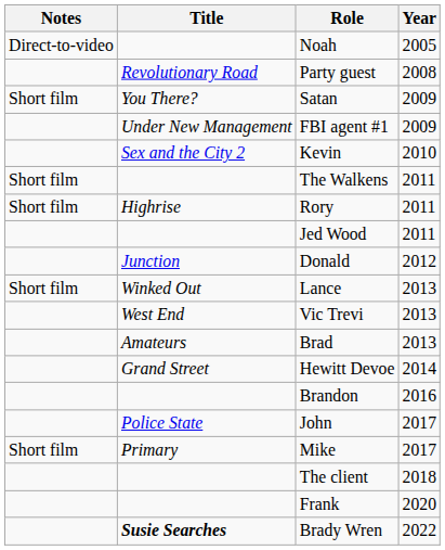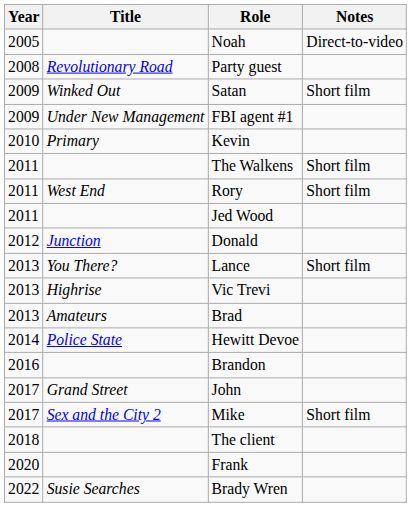 <table class="wikitable sortable">
 <tr>
-<th class="unsortable">Notes</th>
+<th>Year</th>
 <th>Title</th>
 <th>Role</th>
-<th>Year</th>
+<th class="unsortable">Notes</th>
 </tr>
 <tr>
-<td>Direct-to-video</td>
+<td>2005</td>
 <td><em></em></td>
 <td>Noah</td>
-<td>2005</td>
+<td>Direct-to-video</td>
 </tr>
 <tr>
-<td></td>
+<td>2008</td>
 <td><em><a href='#'>Revolutionary Road</a></em></td>
 <td>Party guest</td>
-<td>2008</td>
+<td></td>
 </tr>
 <tr>
+<td>2009</td>
+<td><em>Winked Out</em></td>
+<td>Satan</td>
 <td>Short film</td>
-<td><em>You There?</em></td>
-<td>Satan</td>
-<td>2009</td>
 </tr>
 <tr>
-<td></td>
+<td>2009</td>
 <td><em>Under New Management</em></td>
 <td>FBI agent #1</td>
-<td>2009</td>
+<td></td>
 </tr>
 <tr>
+<td>2010</td>
+<td><em>Primary</em></td>
+<td>Kevin</td>
 <td></td>
-<td><em><a href='#'>Sex and the City 2</a></em></td>
-<td>Kevin</td>
-<td>2010</td>
 </tr>
 <tr>
-<td>Short film</td>
+<td>2011</td>
 <td><em></em></td>
 <td>The Walkens</td>
-<td>2011</td>
+<td>Short film</td>
 </tr>
 <tr>
+<td>2011</td>
+<td><em>West End</em></td>
+<td>Rory</td>
 <td>Short film</td>
-<td><em>Highrise</em></td>
-<td>Rory</td>
-<td>2011</td>
 </tr>
 <tr>
-<td></td>
+<td>2011</td>
 <td><em></em></td>
 <td>Jed Wood</td>
-<td>2011</td>
+<td></td>
 </tr>
 <tr>
-<td></td>
+<td>2012</td>
 <td><em><a href='#'>Junction</a></em></td>
 <td>Donald</td>
-<td>2012</td>
+<td></td>
 </tr>
 <tr>
+<td>2013</td>
+<td><em>You There?</em></td>
+<td>Lance</td>
 <td>Short film</td>
-<td><em>Winked Out</em></td>
-<td>Lance</td>
-<td>2013</td>
 </tr>
 <tr>
+<td>2013</td>
+<td><em>Highrise</em></td>
+<td>Vic Trevi</td>
 <td></td>
-<td><em>West End</em></td>
-<td>Vic Trevi</td>
-<td>2013</td>
 </tr>
 <tr>
-<td></td>
+<td>2013</td>
 <td><em>Amateurs</em></td>
 <td>Brad</td>
-<td>2013</td>
+<td></td>
 </tr>
 <tr>
+<td>2014</td>
+<td><em><a href='#'>Police State</a></em></td>
+<td>Hewitt Devoe</td>
 <td></td>
-<td><em>Grand Street</em></td>
-<td>Hewitt Devoe</td>
-<td>2014</td>
 </tr>
 <tr>
-<td></td>
+<td>2016</td>
 <td><em></em></td>
 <td>Brandon</td>
-<td>2016</td>
+<td></td>
 </tr>
 <tr>
+<td>2017</td>
+<td><em>Grand Street</em></td>
+<td>John</td>
 <td></td>
-<td><em><a href='#'>Police State</a></em></td>
-<td>John</td>
-<td>2017</td>
 </tr>
 <tr>
+<td>2017</td>
+<td><em><a href='#'>Sex and the City 2</a></em></td>
+<td>Mike</td>
 <td>Short film</td>
-<td><em>Primary</em></td>
-<td>Mike</td>
-<td>2017</td>
 </tr>
 <tr>
-<td></td>
+<td>2018</td>
 <td><em></em></td>
 <td>The client</td>
-<td>2018</td>
+<td></td>
 </tr>
 <tr>
-<td></td>
+<td>2020</td>
 <td><em></em></td>
 <td>Frank</td>
-<td>2020</td>
+<td></td>
 </tr>
 <tr>
+<td>2022</td>
+<td><em>Susie Searches</em></td>
+<td>Brady Wren</td>
 <td></td>
-<td><strong><em>Susie Searches</em></strong></td>
-<td>Brady Wren</td>
-<td>2022</td>
 </tr>
 </table>
